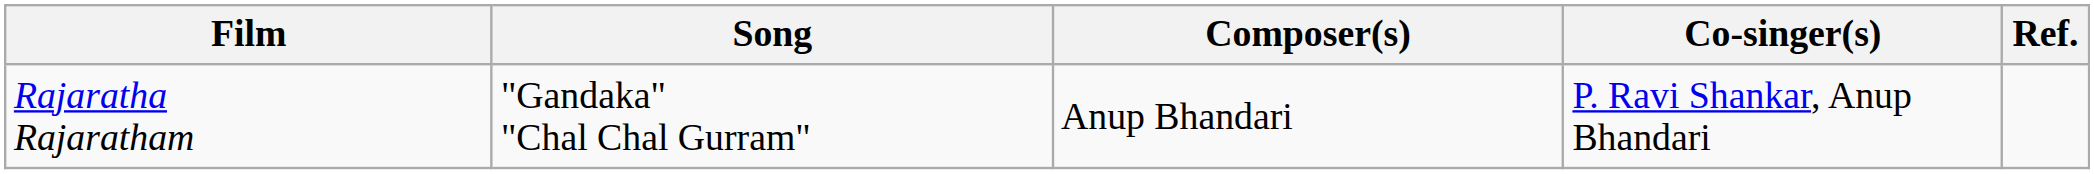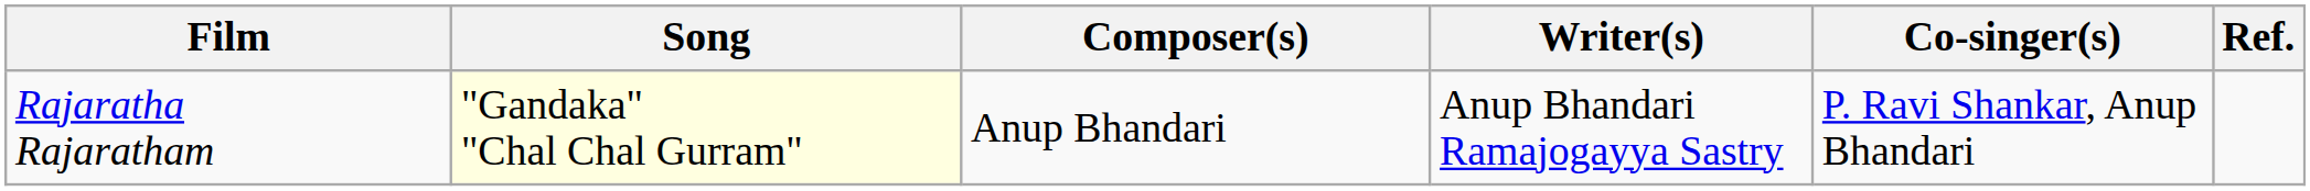 <table class="wikitable plainrowheaders" width="100%" textcolor:#000;">
 <tr>
 <th scope="col" width=20%><strong>Film</strong></th>
 <th scope="col" width=23%><strong>Song</strong></th>
 <th scope="col" width=21%><strong>Composer(s)</strong></th>
+<th scope="col" width=17%><strong>Writer(s)</strong></th>
 <th scope="col" width=18%><strong>Co-singer(s)</strong></th>
 <th scope="col" width=1%><strong>Ref.</strong></th>
 </tr>
 <tr>
 <td><em><a href='#'>Rajaratha</a></em> <br> <em>Rajaratham</em></td>
-<td>"Gandaka" <br> "Chal Chal Gurram"</td>
+<td style="background: lightyellow;">"Gandaka" <br> "Chal Chal Gurram"</td>
 <td>Anup Bhandari</td>
+<td>Anup Bhandari <br> <a href='#'>Ramajogayya Sastry</a></td>
 <td><a href='#'>P. Ravi Shankar</a>, Anup Bhandari</td>
 <td></td>
 </tr>
 </table>
